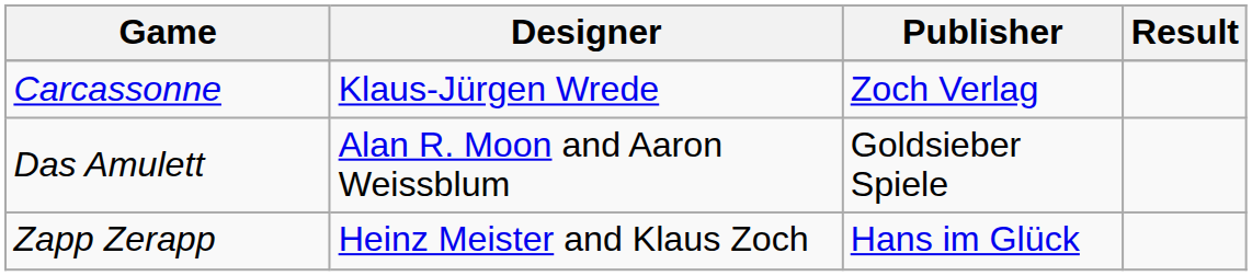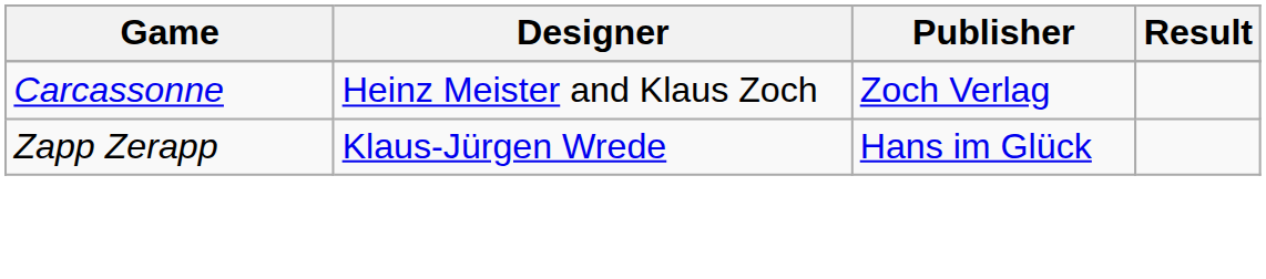 <table class="wikitable">
 <tr>
 <th style="width:140px;">Game</th>
 <th style="width:225px;">Designer</th>
 <th style="width:120px;">Publisher</th>
 <th>Result</th>
 </tr>
 <tr>
 </tr>
 <tr>
 <td><a href='#'><em>Carcassonne</em></a></td>
-<td><a href='#'>Klaus-Jürgen Wrede</a></td>
+<td><a href='#'>Heinz Meister</a> and Klaus Zoch</td>
 <td><a href='#'>Zoch Verlag</a></td>
 <td></td>
 </tr>
 <tr>
-<td><em>Das Amulett</em></td>
-<td><a href='#'>Alan R. Moon</a> and Aaron Weissblum</td>
-<td>Goldsieber Spiele</td>
-<td></td>
-</tr>
-<tr>
 <td><em>Zapp Zerapp</em></td>
-<td><a href='#'>Heinz Meister</a> and Klaus Zoch</td>
+<td><a href='#'>Klaus-Jürgen Wrede</a></td>
 <td><a href='#'>Hans im Glück</a></td>
 <td></td>
 </tr>
 </table>
